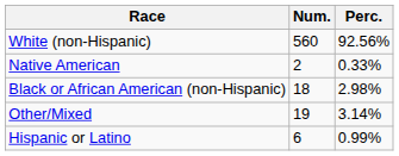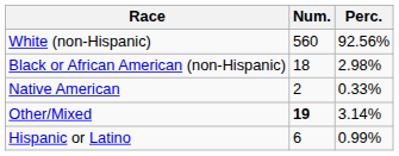 <table class="wikitable">
 <tr>
 <th>Race</th>
 <th>Num.</th>
 <th>Perc.</th>
 </tr>
 <tr>
 <td><a href='#'>White</a> (non-Hispanic)</td>
 <td>560</td>
 <td>92.56%</td>
 </tr>
 <tr>
+<td><a href='#'>Black or African American</a> (non-Hispanic)</td>
+<td>18</td>
+<td>2.98%</td>
+</tr>
+<tr>
 <td><a href='#'>Native American</a></td>
 <td>2</td>
 <td>0.33%</td>
 </tr>
 <tr>
-<td><a href='#'>Black or African American</a> (non-Hispanic)</td>
-<td>18</td>
-<td>2.98%</td>
-</tr>
-<tr>
 <td><a href='#'>Other/Mixed</a></td>
-<td>19</td>
+<td><strong>19</strong></td>
 <td>3.14%</td>
 </tr>
 <tr>
 <td><a href='#'>Hispanic</a> or <a href='#'>Latino</a></td>
 <td>6</td>
 <td>0.99%</td>
 </tr>
 </table>
